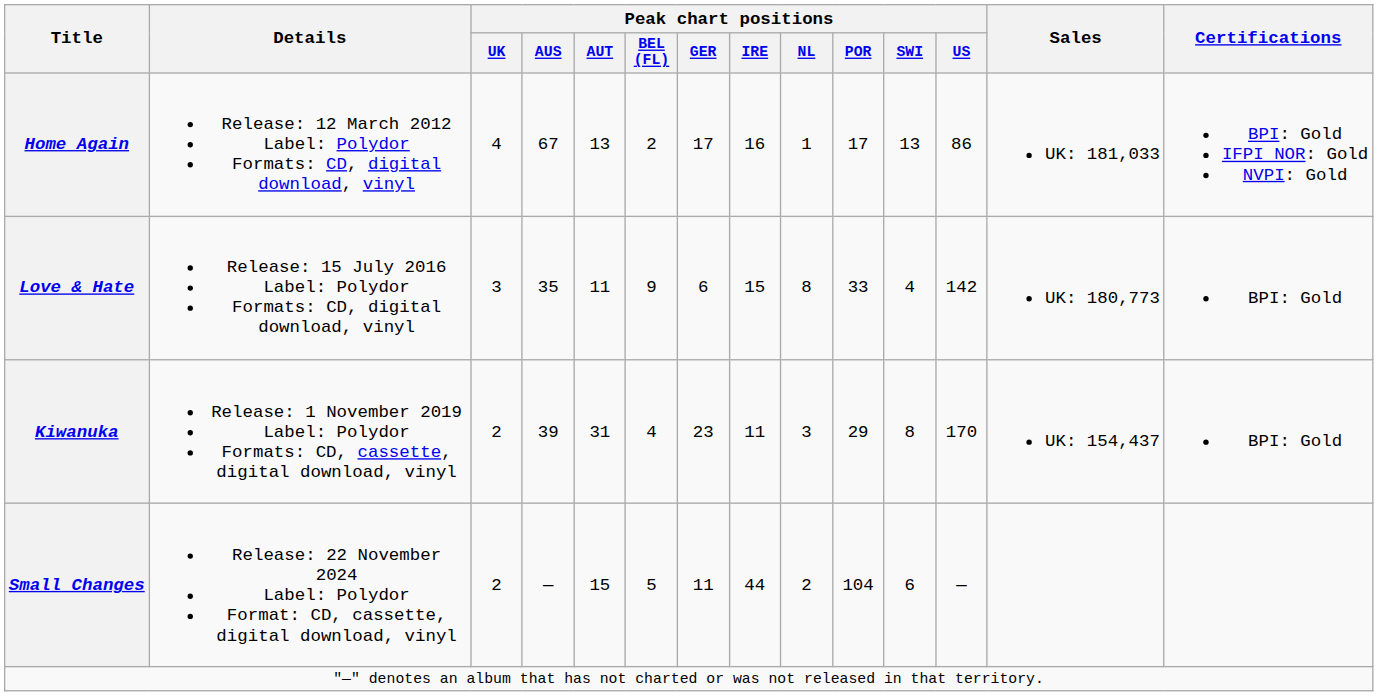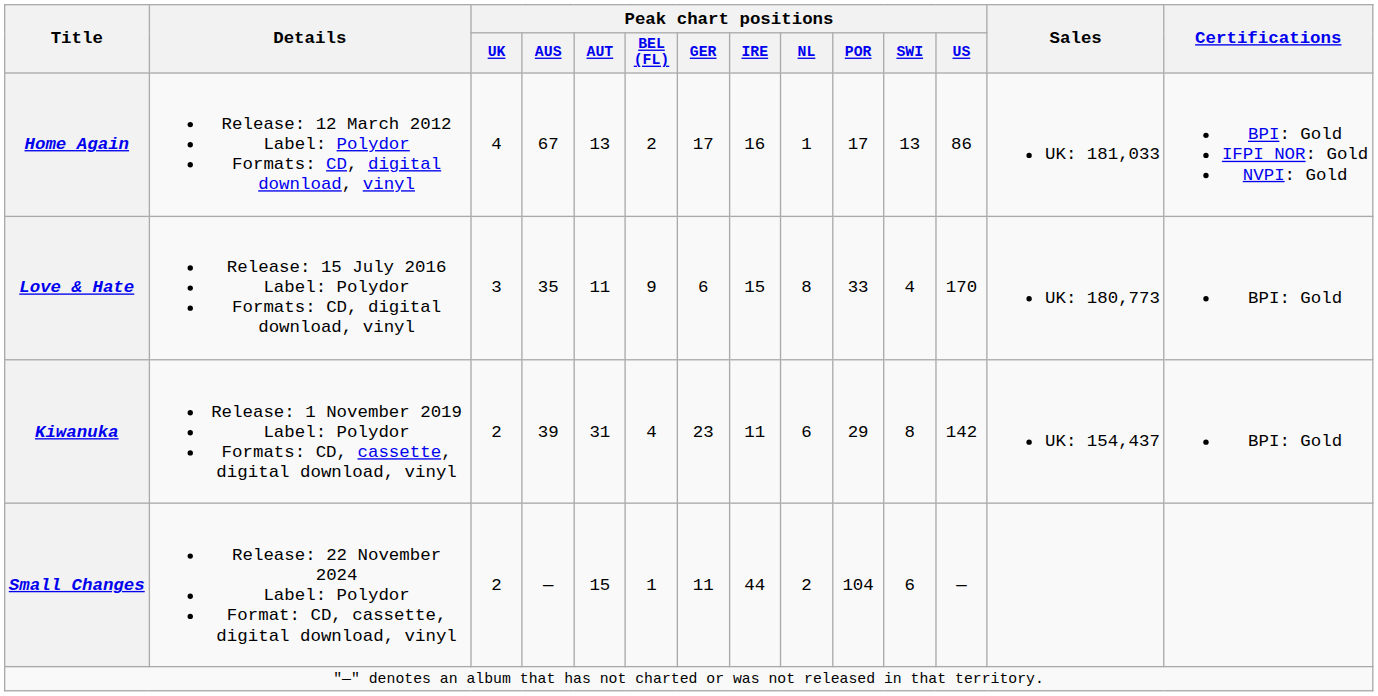 <table class="wikitable plainrowheaders" style="text-align:center;">
 <tr>
 <th scope="col" rowspan="2">Title</th>
 <th scope="col" rowspan="2" style="width:18em;">Details</th>
 <th scope="col" colspan="10">Peak chart positions</th>
 <th scope="col" rowspan="2">Sales</th>
 <th scope="col" rowspan="2"><a href='#'>Certifications</a></th>
 </tr>
 <tr>
 <th scope="col" style="width:3em;font-size:85%;"><a href='#'>UK</a><br></th>
 <th scope="col" style="width:3em;font-size:85%;"><a href='#'>AUS</a><br></th>
 <th scope="col" style="width:3em;font-size:85%;"><a href='#'>AUT</a><br></th>
 <th scope="col" style="width:3em;font-size:85%;"><a href='#'>BEL (FL)</a><br></th>
 <th scope="col" style="width:3em;font-size:85%;"><a href='#'>GER</a><br></th>
 <th scope="col" style="width:3em;font-size:85%;"><a href='#'>IRE</a><br></th>
 <th scope="col" style="width:3em;font-size:85%;"><a href='#'>NL</a><br></th>
 <th scope="col" style="width:3em;font-size:85%;"><a href='#'>POR</a><br></th>
 <th scope="col" style="width:3em;font-size:85%;"><a href='#'>SWI</a><br></th>
 <th scope="col" style="width:3em;font-size:85%;"><a href='#'>US</a><br></th>
 </tr>
 <tr>
 <th scope="row"><em><a href='#'>Home Again</a></em></th>
 <td><br><ul><li>Release: 12 March 2012</li><li>Label: <a href='#'>Polydor</a></li><li>Formats: <a href='#'>CD</a>, <a href='#'>digital download</a>, <a href='#'>vinyl</a></li></ul></td>
 <td>4</td>
 <td>67</td>
 <td>13</td>
 <td>2</td>
 <td>17</td>
 <td>16</td>
 <td>1</td>
 <td>17</td>
 <td>13</td>
 <td>86</td>
 <td><br><ul><li>UK: 181,033</li></ul></td>
 <td><br><ul><li><a href='#'>BPI</a>: Gold</li><li><a href='#'>IFPI NOR</a>: Gold</li><li><a href='#'>NVPI</a>: Gold</li></ul></td>
 </tr>
 <tr>
 <th scope="row"><em><a href='#'>Love & Hate</a></em></th>
 <td><br><ul><li>Release: 15 July 2016</li><li>Label: Polydor</li><li>Formats: CD, digital download, vinyl</li></ul></td>
 <td>3</td>
 <td>35</td>
 <td>11</td>
 <td>9</td>
 <td>6</td>
 <td>15</td>
 <td>8</td>
 <td>33</td>
 <td>4</td>
-<td>142</td>
+<td>170</td>
 <td><br><ul><li>UK: 180,773</li></ul></td>
 <td><br><ul><li>BPI: Gold</li></ul></td>
 </tr>
 <tr>
 <th scope="row"><em><a href='#'>Kiwanuka</a></em></th>
 <td><br><ul><li>Release: 1 November 2019</li><li>Label: Polydor</li><li>Formats: CD, <a href='#'>cassette</a>, digital download, vinyl</li></ul></td>
 <td>2</td>
 <td>39</td>
 <td>31</td>
 <td>4</td>
 <td>23</td>
 <td>11</td>
-<td>3</td>
+<td>6</td>
 <td>29</td>
 <td>8</td>
-<td>170</td>
+<td>142</td>
 <td><br><ul><li>UK: 154,437</li></ul></td>
 <td><br><ul><li>BPI: Gold</li></ul></td>
 </tr>
 <tr>
 <th scope="row"><em><a href='#'>Small Changes</a></em></th>
 <td><br><ul><li>Release: 22 November 2024</li><li>Label: Polydor</li><li>Format: CD, cassette, digital download, vinyl</li></ul></td>
 <td>2</td>
 <td>—</td>
 <td>15</td>
-<td>5</td>
+<td>1</td>
 <td>11</td>
 <td>44</td>
 <td>2</td>
 <td>104</td>
 <td>6</td>
 <td>—</td>
 <td></td>
 <td></td>
 </tr>
 <tr>
 <td colspan="20" style="font-size:85%;">"—" denotes an album that has not charted or was not released in that territory.</td>
 </tr>
 </table>
